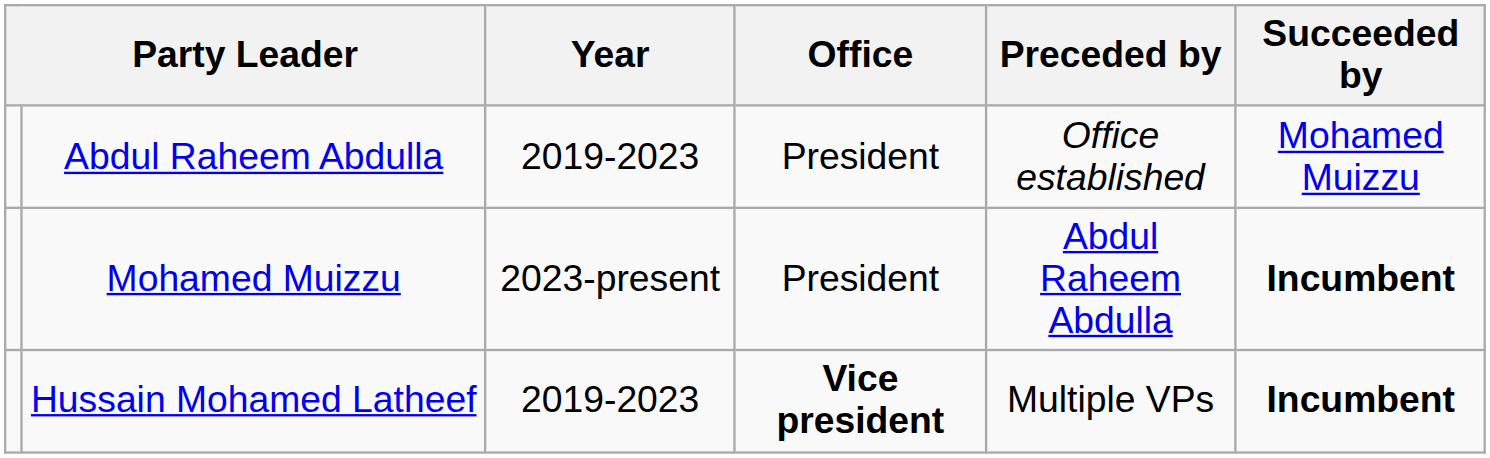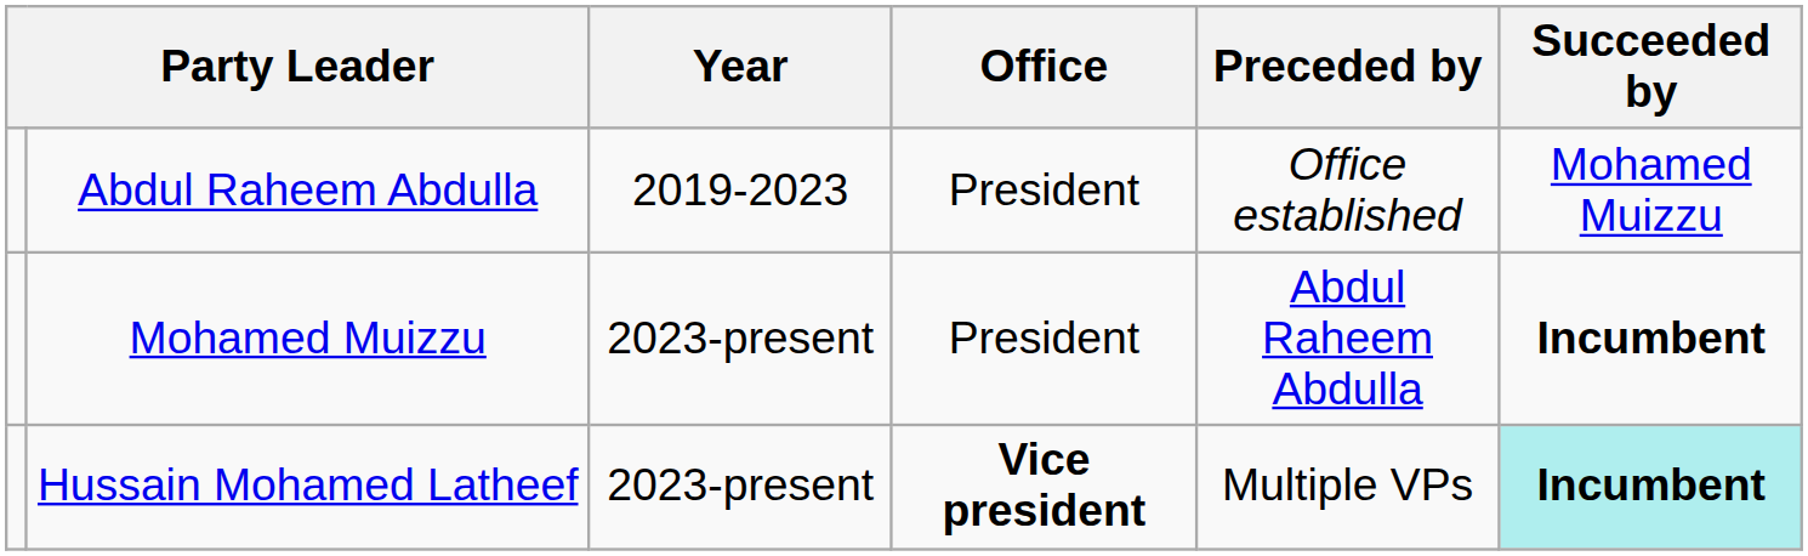 <table class="wikitable sortable" style="text-align:center;">
 <tr>
 <th colspan="2" width="100px">Party Leader</th>
 <th width="100px">Year</th>
 <th width="100px">Office</th>
 <th width="100px">Preceded by</th>
 <th width="100px">Succeeded by</th>
 </tr>
 <tr>
 <td></td>
 <td><a href='#'>Abdul Raheem Abdulla</a></td>
 <td>2019-2023</td>
 <td>President</td>
 <td><em>	Office established</em></td>
 <td><a href='#'>Mohamed Muizzu</a></td>
 </tr>
 <tr>
 <td></td>
 <td><a href='#'>Mohamed Muizzu</a></td>
 <td>2023-present </td>
 <td>President</td>
 <td><a href='#'>Abdul Raheem Abdulla</a></td>
 <td><strong>Incumbent</strong></td>
 </tr>
 <tr>
 <td></td>
 <td><a href='#'>Hussain Mohamed Latheef</a></td>
-<td>2019-2023</td>
+<td>2023-present</td>
 <td><strong>Vice president</strong></td>
 <td>Multiple VPs</td>
-<td><strong> Incumbent</strong></td>
+<td style="background: paleturquoise;"><strong> Incumbent</strong></td>
 </tr>
 </table>
